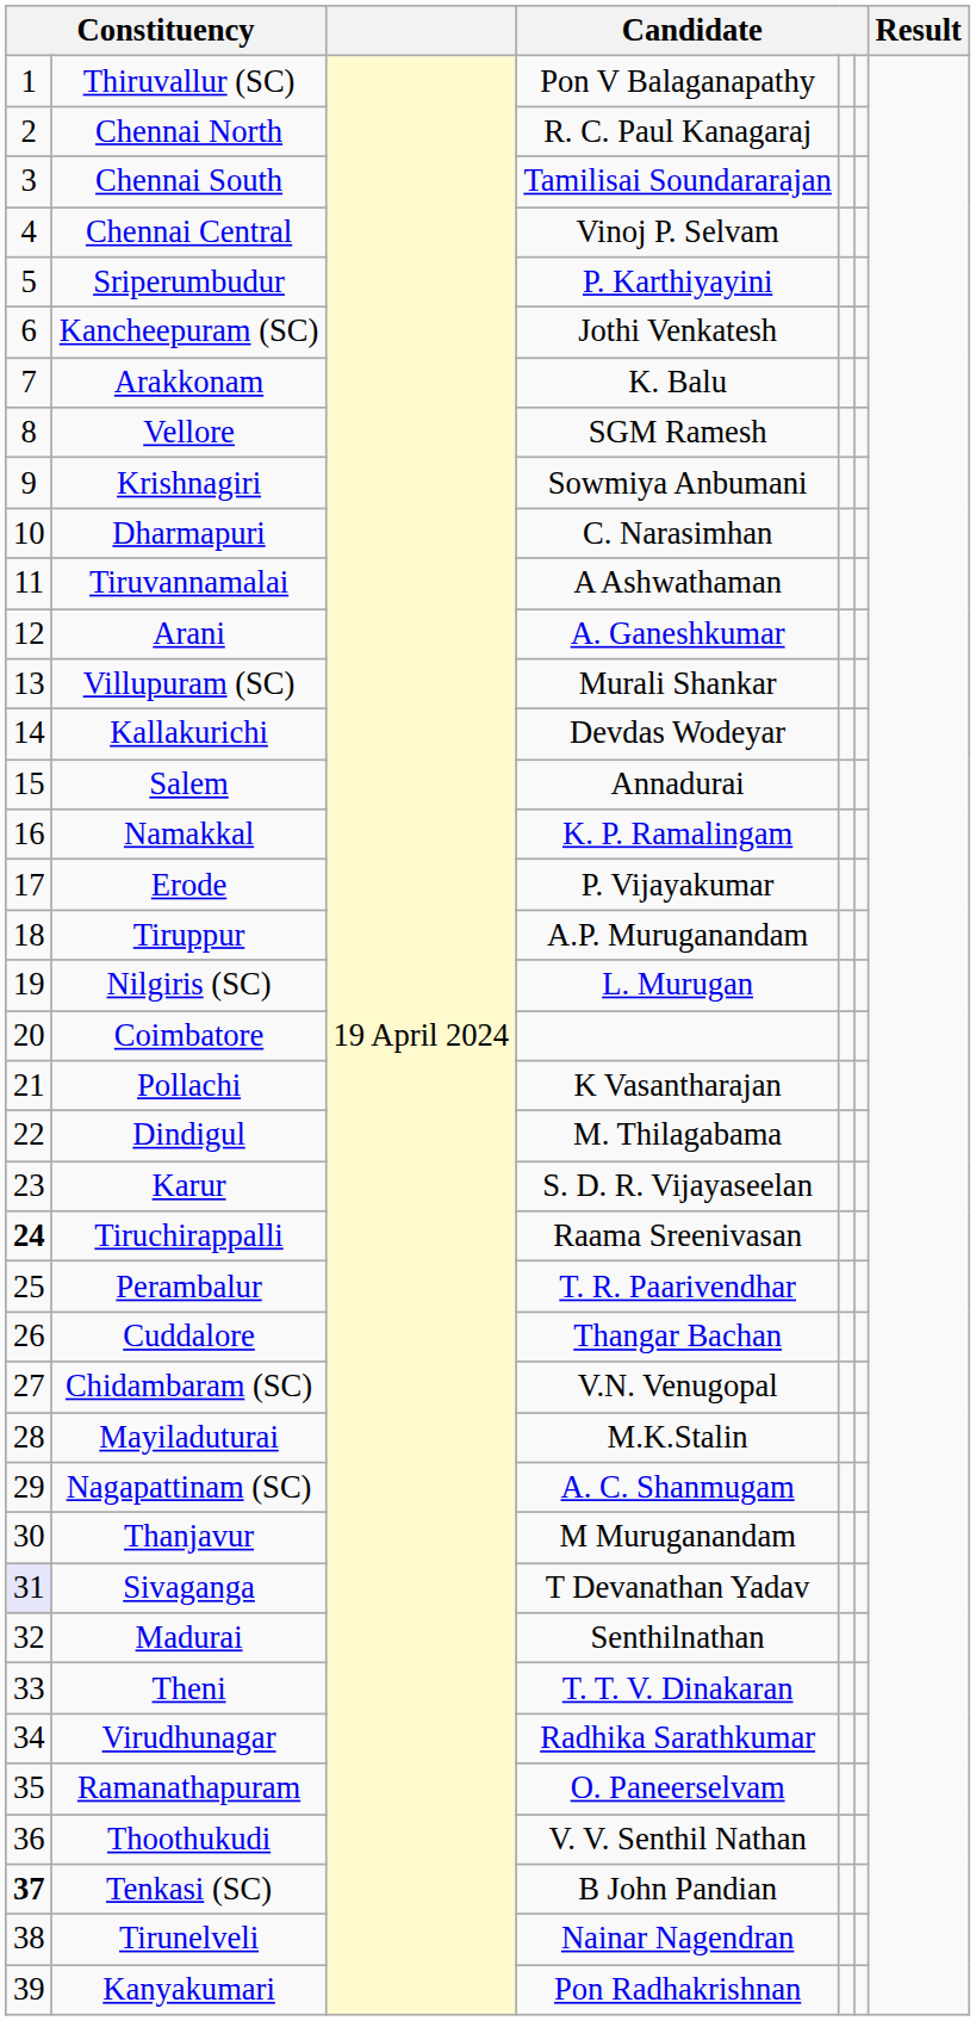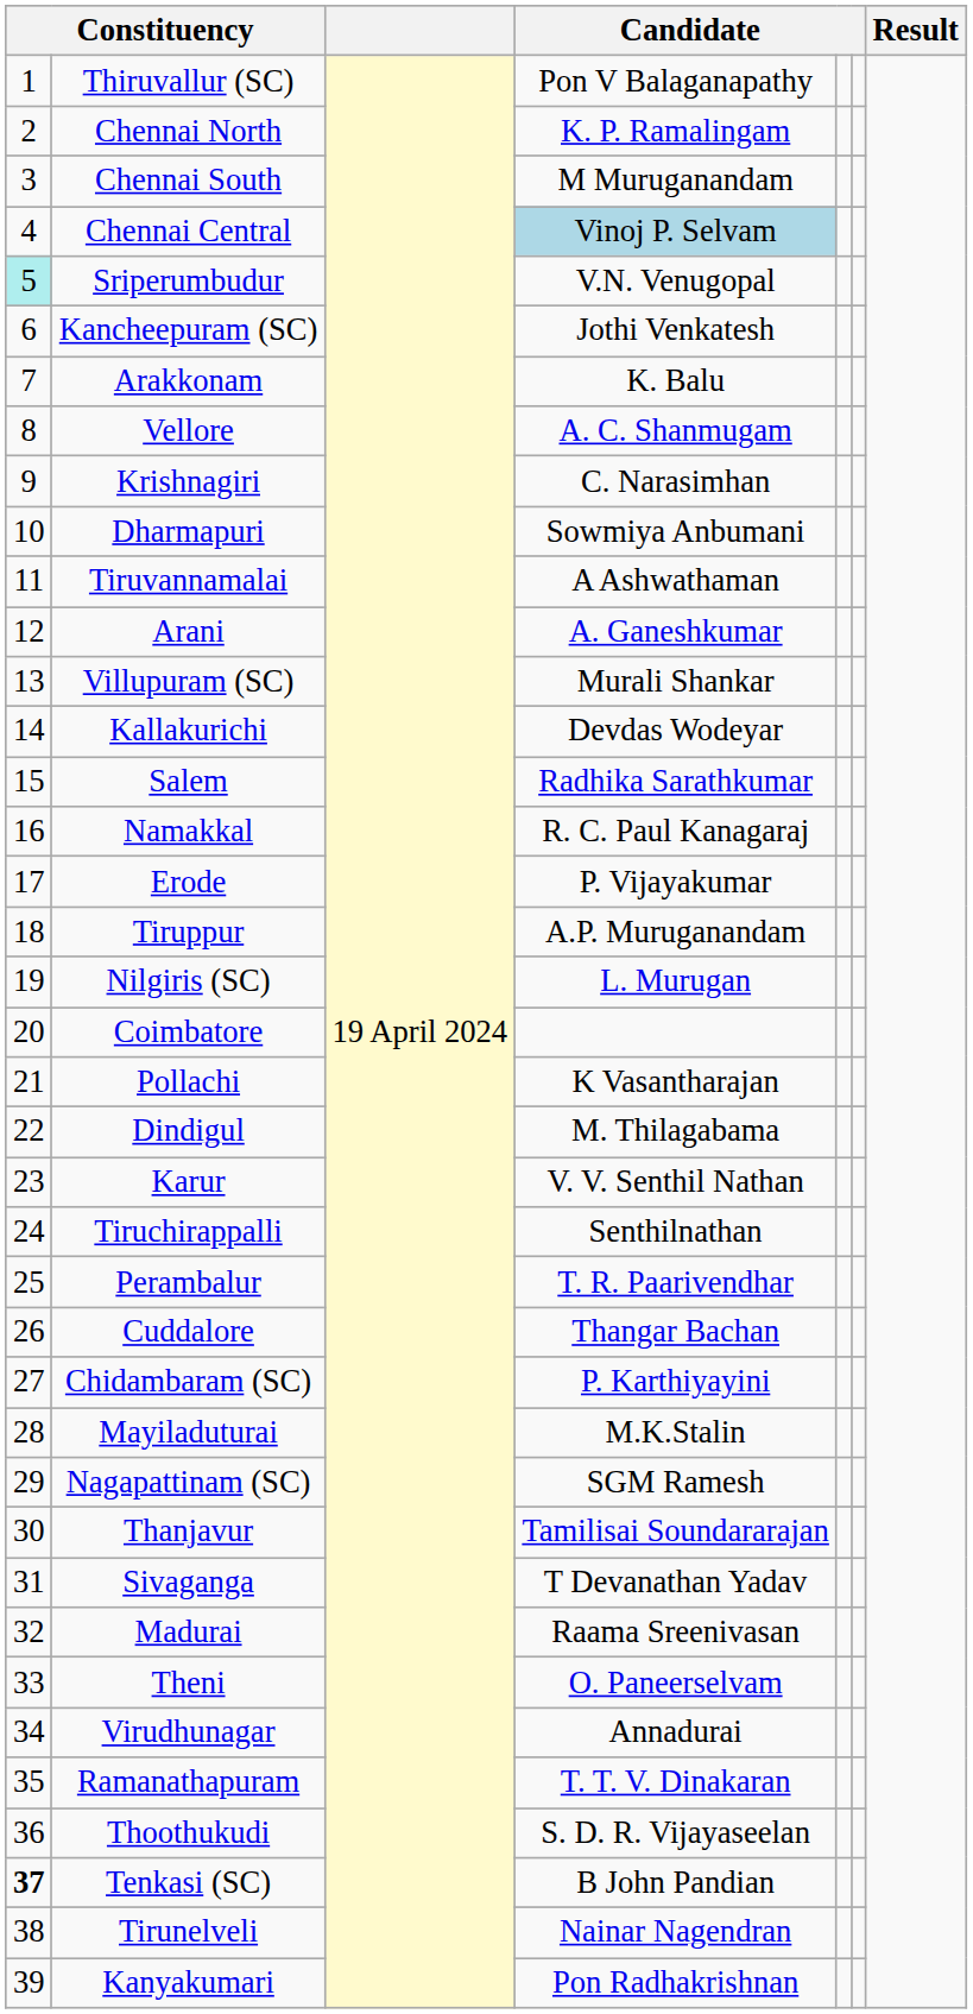 <table class="wikitable sortable" style="text-align:center;">
 <tr>
 <th colspan="2">Constituency</th>
 <th></th>
 <th colspan="3">Candidate</th>
 <th>Result</th>
 </tr>
 <tr>
 <td>1</td>
 <td><a href='#'>Thiruvallur</a> (SC)</td>
 <td Rowspan=39 bgcolor=#FFFACD>19 April 2024</td>
 <td>Pon V Balaganapathy</td>
 <td></td>
 <td></td>
 </tr>
 <tr>
 <td>2</td>
 <td><a href='#'>Chennai North</a></td>
-<td>R. C. Paul Kanagaraj</td>
+<td><a href='#'>K. P. Ramalingam</a></td>
 <td></td>
 <td></td>
 </tr>
 <tr>
 <td>3</td>
 <td><a href='#'>Chennai South</a></td>
-<td><a href='#'>Tamilisai Soundararajan</a></td>
+<td>M Muruganandam</td>
 <td></td>
 <td></td>
 </tr>
 <tr>
 <td>4</td>
 <td><a href='#'>Chennai Central</a></td>
-<td>Vinoj P. Selvam</td>
+<td style="background: lightblue;">Vinoj P. Selvam</td>
 <td></td>
 <td></td>
 </tr>
 <tr>
-<td>5</td>
+<td style="background: paleturquoise;">5</td>
 <td><a href='#'>Sriperumbudur</a></td>
-<td><a href='#'>P. Karthiyayini</a></td>
+<td>V.N. Venugopal</td>
 <td></td>
 <td></td>
 </tr>
 <tr>
 <td>6</td>
 <td><a href='#'>Kancheepuram</a> (SC)</td>
 <td>Jothi Venkatesh</td>
 <td></td>
 <td></td>
 </tr>
 <tr>
 <td>7</td>
 <td><a href='#'>Arakkonam</a></td>
 <td>K. Balu</td>
 <td></td>
 <td></td>
 </tr>
 <tr>
 <td>8</td>
 <td><a href='#'>Vellore</a></td>
-<td>SGM Ramesh</td>
+<td><a href='#'>A. C. Shanmugam</a></td>
 <td></td>
 <td></td>
 </tr>
 <tr>
 <td>9</td>
 <td><a href='#'>Krishnagiri</a></td>
-<td>Sowmiya Anbumani</td>
+<td>C. Narasimhan</td>
 <td></td>
 <td></td>
 </tr>
 <tr>
 <td>10</td>
 <td><a href='#'>Dharmapuri</a></td>
-<td>C. Narasimhan</td>
+<td>Sowmiya Anbumani</td>
 <td></td>
 <td></td>
 </tr>
 <tr>
 <td>11</td>
 <td><a href='#'>Tiruvannamalai</a></td>
 <td>A Ashwathaman</td>
 <td></td>
 <td></td>
 </tr>
 <tr>
 <td>12</td>
 <td><a href='#'>Arani</a></td>
 <td><a href='#'>A. Ganeshkumar</a></td>
 <td></td>
 <td></td>
 </tr>
 <tr>
 <td>13</td>
 <td><a href='#'>Villupuram</a> (SC)</td>
 <td>Murali Shankar</td>
 <td></td>
 <td></td>
 </tr>
 <tr>
 <td>14</td>
 <td><a href='#'>Kallakurichi</a></td>
 <td>Devdas Wodeyar</td>
 <td></td>
 <td></td>
 </tr>
 <tr>
 <td>15</td>
 <td><a href='#'>Salem</a></td>
-<td>Annadurai</td>
+<td><a href='#'>Radhika Sarathkumar</a></td>
 <td></td>
 <td></td>
 </tr>
 <tr>
 <td>16</td>
 <td><a href='#'>Namakkal</a></td>
-<td><a href='#'>K. P. Ramalingam</a></td>
+<td>R. C. Paul Kanagaraj</td>
 <td></td>
 <td></td>
 </tr>
 <tr>
 <td>17</td>
 <td><a href='#'>Erode</a></td>
 <td>P. Vijayakumar</td>
 <td></td>
 <td></td>
 </tr>
 <tr>
 <td>18</td>
 <td><a href='#'>Tiruppur</a></td>
 <td>A.P. Muruganandam</td>
 <td></td>
 <td></td>
 </tr>
 <tr>
 <td>19</td>
 <td><a href='#'>Nilgiris</a> (SC)</td>
 <td><a href='#'>L. Murugan</a></td>
 <td></td>
 <td></td>
 </tr>
 <tr>
 <td>20</td>
 <td><a href='#'>Coimbatore</a></td>
 <td></td>
 <td></td>
 <td></td>
 </tr>
 <tr>
 <td>21</td>
 <td><a href='#'>Pollachi</a></td>
 <td>K Vasantharajan</td>
 <td></td>
 <td></td>
 </tr>
 <tr>
 <td>22</td>
 <td><a href='#'>Dindigul</a></td>
 <td>M. Thilagabama</td>
 <td></td>
 <td></td>
 </tr>
 <tr>
 <td>23</td>
 <td><a href='#'>Karur</a></td>
-<td>S. D. R. Vijayaseelan</td>
+<td>V. V. Senthil Nathan</td>
 <td></td>
 <td></td>
 </tr>
 <tr>
-<td><strong>24</strong></td>
+<td>24</td>
 <td><a href='#'>Tiruchirappalli</a></td>
-<td>Raama Sreenivasan</td>
+<td>Senthilnathan</td>
 <td></td>
 <td></td>
 </tr>
 <tr>
 <td>25</td>
 <td><a href='#'>Perambalur</a></td>
 <td><a href='#'>T. R. Paarivendhar</a></td>
 <td></td>
 <td></td>
 </tr>
 <tr>
 <td>26</td>
 <td><a href='#'>Cuddalore</a></td>
 <td><a href='#'>Thangar Bachan</a></td>
 <td></td>
 <td></td>
 </tr>
 <tr>
 <td>27</td>
 <td><a href='#'>Chidambaram</a> (SC)</td>
-<td>V.N. Venugopal</td>
+<td><a href='#'>P. Karthiyayini</a></td>
 <td></td>
 <td></td>
 </tr>
 <tr>
 <td>28</td>
 <td><a href='#'>Mayiladuturai</a></td>
 <td>M.K.Stalin</td>
 <td></td>
 <td></td>
 </tr>
 <tr>
 <td>29</td>
 <td><a href='#'>Nagapattinam</a> (SC)</td>
-<td><a href='#'>A. C. Shanmugam</a></td>
+<td>SGM Ramesh</td>
 <td></td>
 <td></td>
 </tr>
 <tr>
 <td>30</td>
 <td><a href='#'>Thanjavur</a></td>
-<td>M Muruganandam</td>
+<td><a href='#'>Tamilisai Soundararajan</a></td>
 <td></td>
 <td></td>
 </tr>
 <tr>
-<td style="background: lavender;">31</td>
+<td>31</td>
 <td><a href='#'>Sivaganga</a></td>
 <td>T Devanathan Yadav</td>
 <td></td>
 <td></td>
 </tr>
 <tr>
 <td>32</td>
 <td><a href='#'>Madurai</a></td>
-<td>Senthilnathan</td>
+<td>Raama Sreenivasan</td>
 <td></td>
 <td></td>
 </tr>
 <tr>
 <td>33</td>
 <td><a href='#'>Theni</a></td>
-<td><a href='#'>T. T. V. Dinakaran</a></td>
+<td><a href='#'>O. Paneerselvam</a></td>
 <td></td>
 <td></td>
 </tr>
 <tr>
 <td>34</td>
 <td><a href='#'>Virudhunagar</a></td>
-<td><a href='#'>Radhika Sarathkumar</a></td>
+<td>Annadurai</td>
 <td></td>
 <td></td>
 </tr>
 <tr>
 <td>35</td>
 <td><a href='#'>Ramanathapuram</a></td>
-<td><a href='#'>O. Paneerselvam</a></td>
+<td><a href='#'>T. T. V. Dinakaran</a></td>
 <td></td>
 <td></td>
 </tr>
 <tr>
 <td>36</td>
 <td><a href='#'>Thoothukudi</a></td>
-<td>V. V. Senthil Nathan</td>
+<td>S. D. R. Vijayaseelan</td>
 <td></td>
 <td></td>
 </tr>
 <tr>
 <td><strong>37</strong></td>
 <td><a href='#'>Tenkasi</a> (SC)</td>
 <td>B John Pandian</td>
 <td></td>
 <td></td>
 </tr>
 <tr>
 <td>38</td>
 <td><a href='#'>Tirunelveli</a></td>
 <td><a href='#'>Nainar Nagendran</a></td>
 <td></td>
 <td></td>
 </tr>
 <tr>
 <td>39</td>
 <td><a href='#'>Kanyakumari</a></td>
 <td><a href='#'>Pon Radhakrishnan</a></td>
 <td></td>
 <td></td>
 </tr>
 </table>
